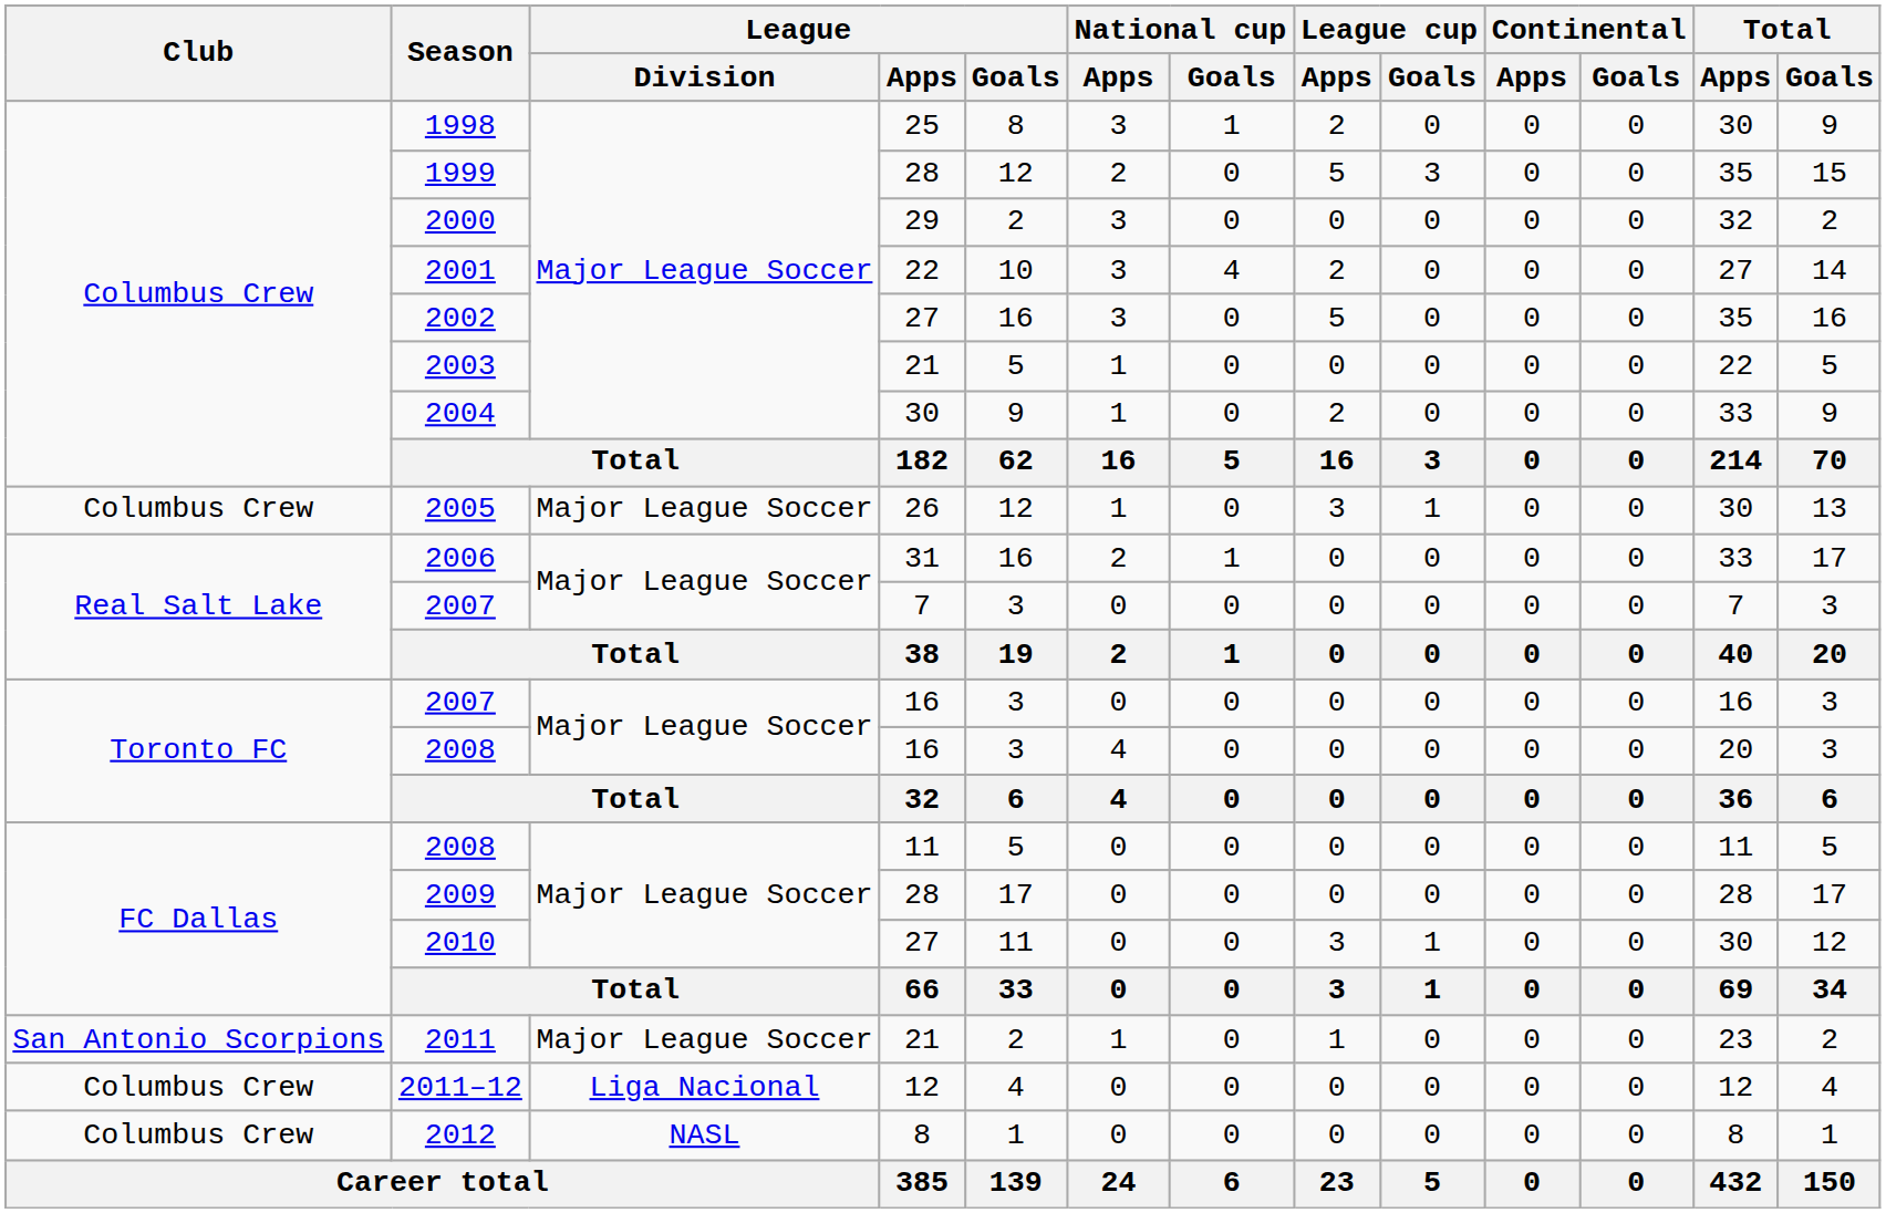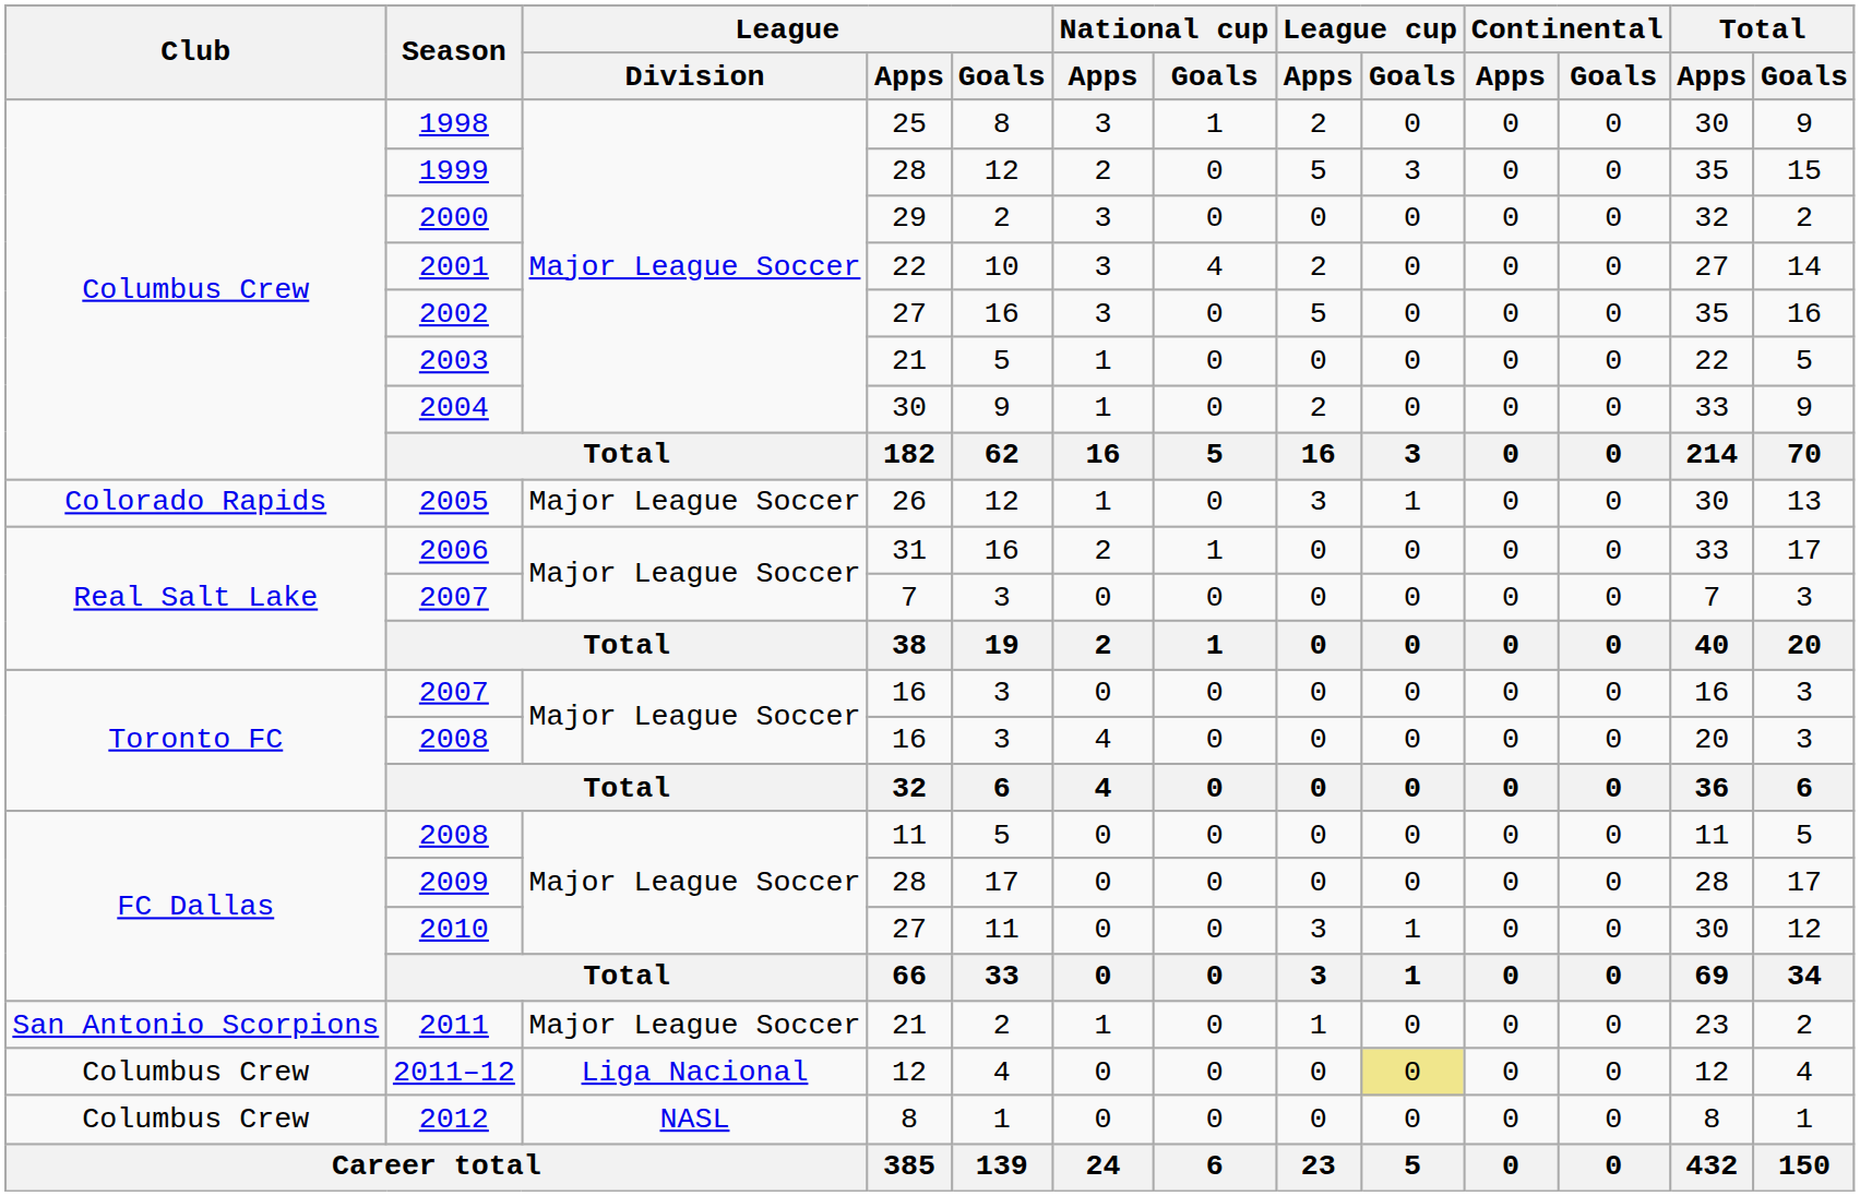 <table class="wikitable" style="text-align:center">
 <tr>
 <th rowspan="2">Club</th>
 <th rowspan="2">Season</th>
 <th colspan="3">League</th>
 <th colspan="2">National cup</th>
 <th colspan="2">League cup</th>
 <th colspan="2">Continental</th>
 <th colspan="2">Total</th>
 </tr>
 <tr>
 <th>Division</th>
 <th>Apps</th>
 <th>Goals</th>
 <th>Apps</th>
 <th>Goals</th>
 <th>Apps</th>
 <th>Goals</th>
 <th>Apps</th>
 <th>Goals</th>
 <th>Apps</th>
 <th>Goals</th>
 </tr>
 <tr>
 <td rowspan="8"><a href='#'>Columbus Crew</a></td>
 <td><a href='#'>1998</a></td>
 <td rowspan="7"><a href='#'>Major League Soccer</a></td>
 <td>25</td>
 <td>8</td>
 <td>3</td>
 <td>1</td>
 <td>2</td>
 <td>0</td>
 <td>0</td>
 <td>0</td>
 <td>30</td>
 <td>9</td>
 </tr>
 <tr>
 <td><a href='#'>1999</a></td>
 <td>28</td>
 <td>12</td>
 <td>2</td>
 <td>0</td>
 <td>5</td>
 <td>3</td>
 <td>0</td>
 <td>0</td>
 <td>35</td>
 <td>15</td>
 </tr>
 <tr>
 <td><a href='#'>2000</a></td>
 <td>29</td>
 <td>2</td>
 <td>3</td>
 <td>0</td>
 <td>0</td>
 <td>0</td>
 <td>0</td>
 <td>0</td>
 <td>32</td>
 <td>2</td>
 </tr>
 <tr>
 <td><a href='#'>2001</a></td>
 <td>22</td>
 <td>10</td>
 <td>3</td>
 <td>4</td>
 <td>2</td>
 <td>0</td>
 <td>0</td>
 <td>0</td>
 <td>27</td>
 <td>14</td>
 </tr>
 <tr>
 <td><a href='#'>2002</a></td>
 <td>27</td>
 <td>16</td>
 <td>3</td>
 <td>0</td>
 <td>5</td>
 <td>0</td>
 <td>0</td>
 <td>0</td>
 <td>35</td>
 <td>16</td>
 </tr>
 <tr>
 <td><a href='#'>2003</a></td>
 <td>21</td>
 <td>5</td>
 <td>1</td>
 <td>0</td>
 <td>0</td>
 <td>0</td>
 <td>0</td>
 <td>0</td>
 <td>22</td>
 <td>5</td>
 </tr>
 <tr>
 <td><a href='#'>2004</a></td>
 <td>30</td>
 <td>9</td>
 <td>1</td>
 <td>0</td>
 <td>2</td>
 <td>0</td>
 <td>0</td>
 <td>0</td>
 <td>33</td>
 <td>9</td>
 </tr>
 <tr>
 <th colspan="2">Total</th>
 <th>182</th>
 <th>62</th>
 <th>16</th>
 <th>5</th>
 <th>16</th>
 <th>3</th>
 <th>0</th>
 <th>0</th>
 <th>214</th>
 <th>70</th>
 </tr>
 <tr>
-<td>Columbus Crew</td>
+<td><a href='#'>Colorado Rapids</a></td>
 <td><a href='#'>2005</a></td>
 <td>Major League Soccer</td>
 <td>26</td>
 <td>12</td>
 <td>1</td>
 <td>0</td>
 <td>3</td>
 <td>1</td>
 <td>0</td>
 <td>0</td>
 <td>30</td>
 <td>13</td>
 </tr>
 <tr>
 <td rowspan="3"><a href='#'>Real Salt Lake</a></td>
 <td><a href='#'>2006</a></td>
 <td rowspan="2">Major League Soccer</td>
 <td>31</td>
 <td>16</td>
 <td>2</td>
 <td>1</td>
 <td>0</td>
 <td>0</td>
 <td>0</td>
 <td>0</td>
 <td>33</td>
 <td>17</td>
 </tr>
 <tr>
 <td><a href='#'>2007</a></td>
 <td>7</td>
 <td>3</td>
 <td>0</td>
 <td>0</td>
 <td>0</td>
 <td>0</td>
 <td>0</td>
 <td>0</td>
 <td>7</td>
 <td>3</td>
 </tr>
 <tr>
 <th colspan="2">Total</th>
 <th>38</th>
 <th>19</th>
 <th>2</th>
 <th>1</th>
 <th>0</th>
 <th>0</th>
 <th>0</th>
 <th>0</th>
 <th>40</th>
 <th>20</th>
 </tr>
 <tr>
 <td rowspan="3"><a href='#'>Toronto FC</a></td>
 <td><a href='#'>2007</a></td>
 <td rowspan="2">Major League Soccer</td>
 <td>16</td>
 <td>3</td>
 <td>0</td>
 <td>0</td>
 <td>0</td>
 <td>0</td>
 <td>0</td>
 <td>0</td>
 <td>16</td>
 <td>3</td>
 </tr>
 <tr>
 <td><a href='#'>2008</a></td>
 <td>16</td>
 <td>3</td>
 <td>4</td>
 <td>0</td>
 <td>0</td>
 <td>0</td>
 <td>0</td>
 <td>0</td>
 <td>20</td>
 <td>3</td>
 </tr>
 <tr>
 <th colspan="2">Total</th>
 <th>32</th>
 <th>6</th>
 <th>4</th>
 <th>0</th>
 <th>0</th>
 <th>0</th>
 <th>0</th>
 <th>0</th>
 <th>36</th>
 <th>6</th>
 </tr>
 <tr>
 <td rowspan="4"><a href='#'>FC Dallas</a></td>
 <td><a href='#'>2008</a></td>
 <td rowspan="3">Major League Soccer</td>
 <td>11</td>
 <td>5</td>
 <td>0</td>
 <td>0</td>
 <td>0</td>
 <td>0</td>
 <td>0</td>
 <td>0</td>
 <td>11</td>
 <td>5</td>
 </tr>
 <tr>
 <td><a href='#'>2009</a></td>
 <td>28</td>
 <td>17</td>
 <td>0</td>
 <td>0</td>
 <td>0</td>
 <td>0</td>
 <td>0</td>
 <td>0</td>
 <td>28</td>
 <td>17</td>
 </tr>
 <tr>
 <td><a href='#'>2010</a></td>
 <td>27</td>
 <td>11</td>
 <td>0</td>
 <td>0</td>
 <td>3</td>
 <td>1</td>
 <td>0</td>
 <td>0</td>
 <td>30</td>
 <td>12</td>
 </tr>
 <tr>
 <th colspan="2">Total</th>
 <th>66</th>
 <th>33</th>
 <th>0</th>
 <th>0</th>
 <th>3</th>
 <th>1</th>
 <th>0</th>
 <th>0</th>
 <th>69</th>
 <th>34</th>
 </tr>
 <tr>
 <td><a href='#'>San Antonio Scorpions</a></td>
 <td><a href='#'>2011</a></td>
 <td>Major League Soccer</td>
 <td>21</td>
 <td>2</td>
 <td>1</td>
 <td>0</td>
 <td>1</td>
 <td>0</td>
 <td>0</td>
 <td>0</td>
 <td>23</td>
 <td>2</td>
 </tr>
 <tr>
 <td>Columbus Crew</td>
 <td><a href='#'>2011–12</a></td>
 <td><a href='#'>Liga Nacional</a></td>
 <td>12</td>
 <td>4</td>
 <td>0</td>
 <td>0</td>
 <td>0</td>
-<td>0</td>
+<td style="background: khaki;">0</td>
 <td>0</td>
 <td>0</td>
 <td>12</td>
 <td>4</td>
 </tr>
 <tr>
 <td>Columbus Crew</td>
 <td><a href='#'>2012</a></td>
 <td><a href='#'>NASL</a></td>
 <td>8</td>
 <td>1</td>
 <td>0</td>
 <td>0</td>
 <td>0</td>
 <td>0</td>
 <td>0</td>
 <td>0</td>
 <td>8</td>
 <td>1</td>
 </tr>
 <tr>
 <th colspan="3">Career total</th>
 <th>385</th>
 <th>139</th>
 <th>24</th>
 <th>6</th>
 <th>23</th>
 <th>5</th>
 <th>0</th>
 <th>0</th>
 <th>432</th>
 <th>150</th>
 </tr>
 </table>
